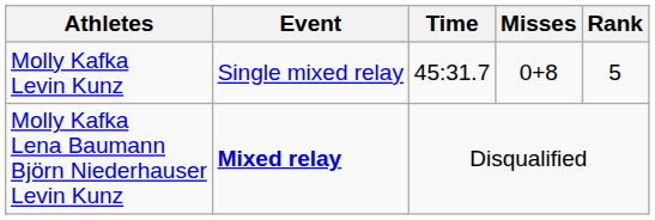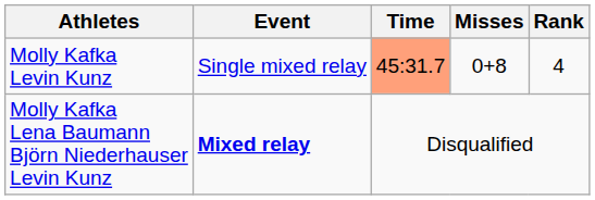 <table class="wikitable" style="font-size:90%">
 <tr>
 <th>Athletes</th>
 <th>Event</th>
 <th>Time</th>
 <th>Misses</th>
 <th>Rank</th>
 </tr>
 <tr align=center>
 <td align=left><a href='#'>Molly Kafka</a> <br><a href='#'>Levin Kunz</a></td>
 <td align=left><a href='#'>Single mixed relay</a></td>
-<td>45:31.7</td>
+<td style="background: lightsalmon;">45:31.7</td>
 <td>0+8</td>
-<td>5</td>
+<td>4</td>
 </tr>
 <tr align=center>
 <td align=left><a href='#'>Molly Kafka</a> <br><a href='#'>Lena Baumann</a><br><a href='#'>Björn Niederhauser</a><br><a href='#'>Levin Kunz</a></td>
 <td align=left><strong><a href='#'>Mixed relay</a></strong></td>
 <td colspan=3>Disqualified</td>
 </tr>
 </table>
